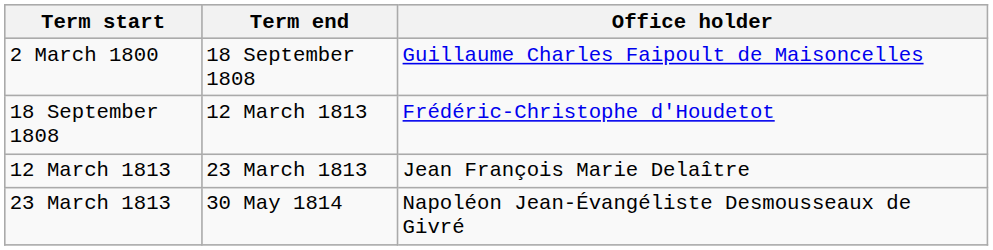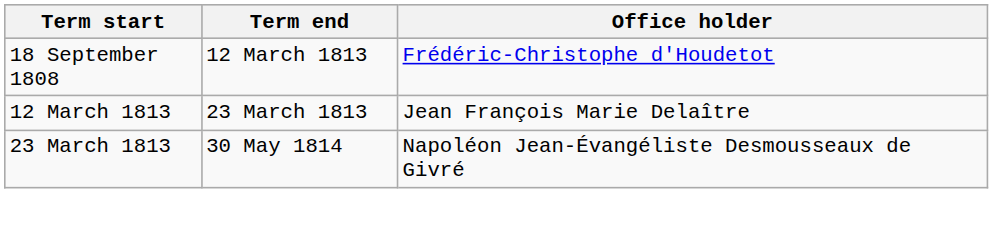 <table class="wikitable" style="width: 70%;">
 <tr>
 <th align="left" style="width: 20%;">Term start</th>
 <th align="left" style="width: 20%;">Term end</th>
 <th align="left">Office holder</th>
-</tr>
-<tr valign="top">
-<td>2 March 1800</td>
-<td>18 September 1808</td>
-<td><a href='#'>Guillaume Charles Faipoult de Maisoncelles</a></td>
 </tr>
 <tr valign="top">
 <td>18 September 1808</td>
 <td>12 March 1813</td>
 <td><a href='#'>Frédéric-Christophe d'Houdetot</a></td>
 </tr>
 <tr valign="top">
 <td>12 March 1813</td>
 <td>23 March 1813</td>
 <td>Jean François Marie Delaître</td>
 </tr>
 <tr valign="top">
 <td>23 March 1813</td>
 <td>30 May 1814</td>
 <td>Napoléon Jean-Évangéliste Desmousseaux de Givré</td>
 </tr>
 </table>
